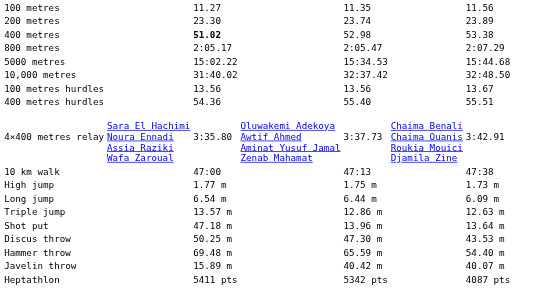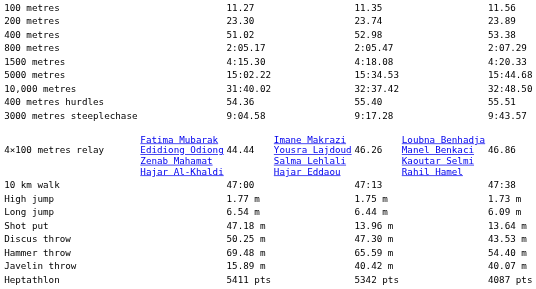 <table>
 <tr>
 <td>100 metres</td>
 <td></td>
 <td>11.27</td>
 <td></td>
 <td>11.35</td>
 <td></td>
 <td>11.56</td>
 </tr>
 <tr>
 <td>200 metres</td>
 <td></td>
 <td>23.30</td>
 <td></td>
 <td>23.74</td>
 <td></td>
 <td>23.89</td>
 </tr>
 <tr>
 <td>400 metres</td>
 <td></td>
-<td><strong>51.02</strong></td>
+<td>51.02</td>
 <td></td>
 <td>52.98</td>
 <td></td>
 <td>53.38</td>
 </tr>
 <tr>
 <td>800 metres</td>
 <td></td>
 <td>2:05.17</td>
 <td></td>
 <td>2:05.47</td>
 <td></td>
 <td>2:07.29</td>
+</tr>
+<tr>
+<td>1500 metres</td>
+<td></td>
+<td>4:15.30</td>
+<td></td>
+<td>4:18.08</td>
+<td></td>
+<td>4:20.33</td>
 </tr>
 <tr>
 <td>5000 metres</td>
 <td></td>
 <td>15:02.22</td>
 <td></td>
 <td>15:34.53</td>
 <td></td>
 <td>15:44.68</td>
 </tr>
 <tr>
 <td>10,000 metres</td>
 <td></td>
 <td>31:40.02</td>
 <td></td>
 <td>32:37.42</td>
 <td></td>
 <td>32:48.50</td>
 </tr>
 <tr>
-<td>100 metres hurdles</td>
-<td></td>
-<td>13.56</td>
-<td></td>
-<td>13.56</td>
-<td></td>
-<td>13.67</td>
-</tr>
-<tr>
 <td>400 metres hurdles</td>
 <td></td>
 <td>54.36</td>
 <td></td>
 <td>55.40</td>
 <td></td>
 <td>55.51</td>
 </tr>
 <tr>
-<td>4×400 metres relay</td>
-<td><br><a href='#'>Sara El Hachimi</a><br><a href='#'>Noura Ennadi</a><br><a href='#'>Assia Raziki</a><br><a href='#'>Wafa Zaroual</a></td>
-<td>3:35.80</td>
-<td><br><a href='#'>Oluwakemi Adekoya</a><br><a href='#'>Awtif Ahmed</a><br><a href='#'>Aminat Yusuf Jamal</a><br><a href='#'>Zenab Mahamat</a></td>
-<td>3:37.73</td>
-<td><br><a href='#'>Chaima Benali</a><br><a href='#'>Chaima Ouanis</a><br><a href='#'>Roukia Mouici</a><br><a href='#'>Djamila Zine</a></td>
-<td>3:42.91</td>
+<td>3000 metres steeplechase</td>
+<td></td>
+<td>9:04.58</td>
+<td></td>
+<td>9:17.28</td>
+<td></td>
+<td>9:43.57</td>
+</tr>
+<tr>
+<td>4×100 metres relay</td>
+<td><br><a href='#'>Fatima Mubarak</a><br><a href='#'>Edidiong Odiong</a><br><a href='#'>Zenab Mahamat</a><br><a href='#'>Hajar Al-Khaldi</a></td>
+<td>44.44</td>
+<td><br><a href='#'>Imane Makrazi</a><br><a href='#'>Yousra Lajdoud</a><br><a href='#'>Salma Lehlali</a><br><a href='#'>Hajar Eddaou</a></td>
+<td>46.26</td>
+<td><br><a href='#'>Loubna Benhadja</a><br><a href='#'>Manel Benkaci</a><br><a href='#'>Kaoutar Selmi</a><br><a href='#'>Rahil Hamel</a></td>
+<td>46.86</td>
 </tr>
 <tr>
 <td>10 km walk</td>
 <td></td>
 <td>47:00</td>
 <td></td>
 <td>47:13</td>
 <td></td>
 <td>47:38</td>
 </tr>
 <tr>
 <td>High jump</td>
 <td></td>
 <td>1.77 m</td>
 <td></td>
 <td>1.75 m</td>
 <td></td>
 <td>1.73 m</td>
 </tr>
 <tr>
 <td>Long jump</td>
 <td></td>
 <td>6.54 m</td>
 <td></td>
 <td>6.44 m</td>
 <td></td>
 <td>6.09 m </td>
-</tr>
-<tr>
-<td>Triple jump</td>
-<td></td>
-<td>13.57 m </td>
-<td></td>
-<td>12.86 m</td>
-<td></td>
-<td>12.63 m</td>
 </tr>
 <tr>
 <td>Shot put</td>
 <td></td>
 <td>47.18 m</td>
 <td></td>
 <td>13.96 m</td>
 <td></td>
 <td>13.64 m</td>
 </tr>
 <tr>
 <td>Discus throw</td>
 <td></td>
 <td>50.25 m</td>
 <td></td>
 <td>47.30 m</td>
 <td></td>
 <td>43.53 m</td>
 </tr>
 <tr>
 <td>Hammer throw</td>
 <td></td>
 <td>69.48 m </td>
 <td></td>
 <td>65.59 m</td>
 <td></td>
 <td>54.40 m</td>
 </tr>
 <tr>
 <td>Javelin throw</td>
 <td></td>
 <td>15.89 m</td>
 <td></td>
 <td>40.42 m</td>
 <td></td>
 <td>40.07 m</td>
 </tr>
 <tr>
 <td>Heptathlon</td>
 <td></td>
 <td>5411 pts</td>
 <td></td>
 <td>5342 pts</td>
 <td></td>
 <td>4087 pts</td>
 </tr>
 </table>
